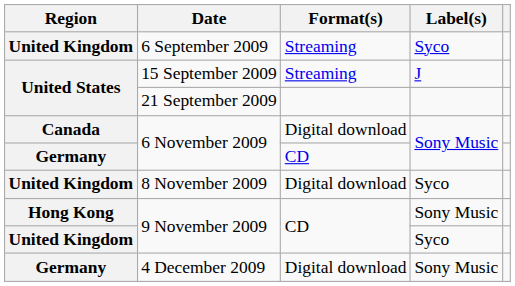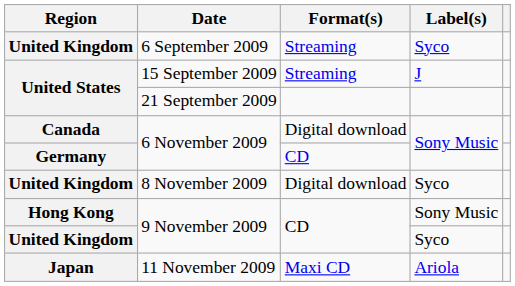 <table class="wikitable plainrowheaders">
 <tr>
 <th>Region</th>
 <th>Date</th>
 <th>Format(s)</th>
 <th>Label(s)</th>
 <th></th>
 </tr>
 <tr>
 <th scope="row">United Kingdom</th>
 <td>6 September 2009</td>
 <td><a href='#'>Streaming</a></td>
 <td><a href='#'>Syco</a></td>
 <td></td>
 </tr>
 <tr>
 <th scope="row" rowspan="2">United States</th>
 <td>15 September 2009</td>
 <td><a href='#'>Streaming</a></td>
 <td><a href='#'>J</a></td>
 <td></td>
 </tr>
 <tr>
 <td>21 September 2009</td>
 <td></td>
 <td></td>
 <td></td>
 </tr>
 <tr>
 <th scope="row">Canada</th>
 <td rowspan="2">6 November 2009</td>
 <td>Digital download </td>
 <td rowspan="2"><a href='#'>Sony Music</a></td>
 <td></td>
 </tr>
 <tr>
 <th scope="row">Germany</th>
 <td><a href='#'>CD</a></td>
 <td></td>
 </tr>
 <tr>
 <th scope="row">United Kingdom</th>
 <td>8 November 2009</td>
 <td>Digital download</td>
 <td>Syco</td>
 <td></td>
 </tr>
 <tr>
 <th scope="row">Hong Kong</th>
 <td rowspan="2">9 November 2009</td>
 <td rowspan="2">CD</td>
 <td>Sony Music</td>
 <td></td>
 </tr>
 <tr>
 <th scope="row">United Kingdom</th>
 <td>Syco</td>
 <td></td>
 </tr>
 <tr>
-<th scope="row">Germany</th>
-<td>4 December 2009</td>
-<td>Digital download </td>
-<td>Sony Music</td>
+<th scope="row">Japan</th>
+<td>11 November 2009</td>
+<td><a href='#'>Maxi CD</a></td>
+<td><a href='#'>Ariola</a></td>
 <td></td>
 </tr>
 </table>
